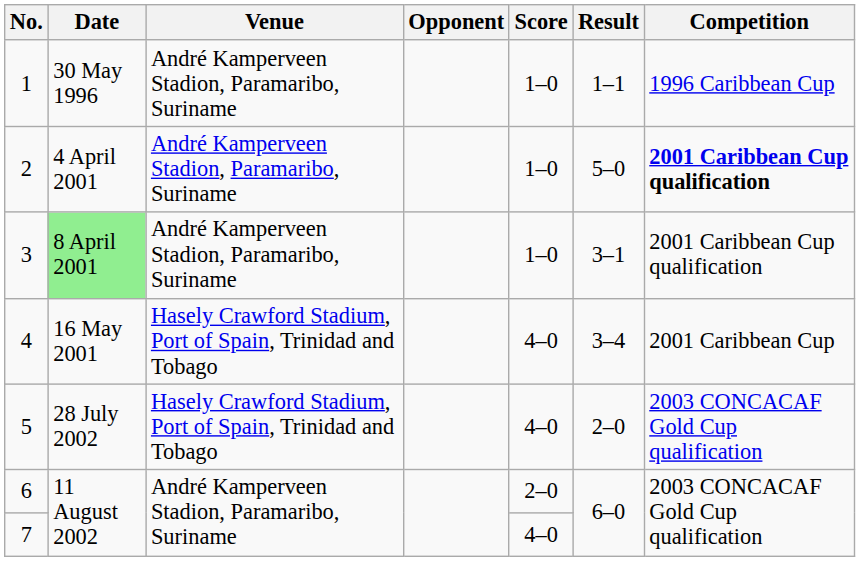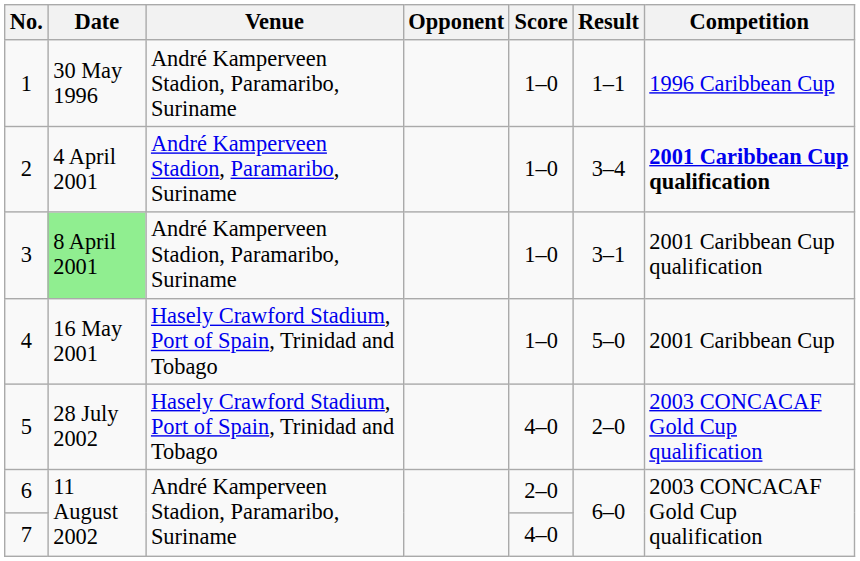 <table class="wikitable sortable">
 <tr>
 <th scope="col">No.</th>
 <th scope="col">Date</th>
 <th scope="col">Venue</th>
 <th scope="col">Opponent</th>
 <th scope="col">Score</th>
 <th scope="col">Result</th>
 <th scope="col">Competition</th>
 </tr>
 <tr>
 <td style="text-align:center">1</td>
 <td>30 May 1996</td>
 <td>André Kamperveen Stadion, Paramaribo, Suriname</td>
 <td></td>
 <td style="text-align:center">1–0</td>
 <td style="text-align:center">1–1</td>
 <td><a href='#'>1996 Caribbean Cup</a></td>
 </tr>
 <tr>
 <td style="text-align:center">2</td>
 <td>4 April 2001</td>
 <td><a href='#'>André Kamperveen Stadion</a>, <a href='#'>Paramaribo</a>, Suriname</td>
 <td></td>
 <td style="text-align:center">1–0</td>
-<td style="text-align:center">5–0</td>
+<td style="text-align:center">3–4</td>
 <td><strong><a href='#'>2001 Caribbean Cup</a> qualification</strong></td>
 </tr>
 <tr>
 <td style="text-align:center">3</td>
 <td style="background: lightgreen;">8 April 2001</td>
 <td>André Kamperveen Stadion, Paramaribo, Suriname</td>
 <td></td>
 <td style="text-align:center">1–0</td>
 <td style="text-align:center">3–1</td>
 <td>2001 Caribbean Cup qualification</td>
 </tr>
 <tr>
 <td style="text-align:center">4</td>
 <td>16 May 2001</td>
 <td><a href='#'>Hasely Crawford Stadium</a>, <a href='#'>Port of Spain</a>, Trinidad and Tobago</td>
 <td></td>
-<td style="text-align:center">4–0</td>
-<td style="text-align:center">3–4</td>
+<td style="text-align:center">1–0</td>
+<td style="text-align:center">5–0</td>
 <td>2001 Caribbean Cup</td>
 </tr>
 <tr>
 <td style="text-align:center">5</td>
 <td>28 July 2002</td>
 <td><a href='#'>Hasely Crawford Stadium</a>, <a href='#'>Port of Spain</a>, Trinidad and Tobago</td>
 <td></td>
 <td style="text-align:center">4–0</td>
 <td style="text-align:center">2–0</td>
 <td><a href='#'>2003 CONCACAF Gold Cup qualification</a></td>
 </tr>
 <tr>
 <td style="text-align:center">6</td>
 <td rowspan="2">11 August 2002</td>
 <td rowspan="2">André Kamperveen Stadion, Paramaribo, Suriname</td>
 <td rowspan="2"></td>
 <td style="text-align:center">2–0</td>
 <td rowspan="2" style="text-align:center">6–0</td>
 <td rowspan="2">2003 CONCACAF Gold Cup qualification</td>
 </tr>
 <tr>
 <td style="text-align:center">7</td>
 <td style="text-align:center">4–0</td>
 </tr>
 </table>
